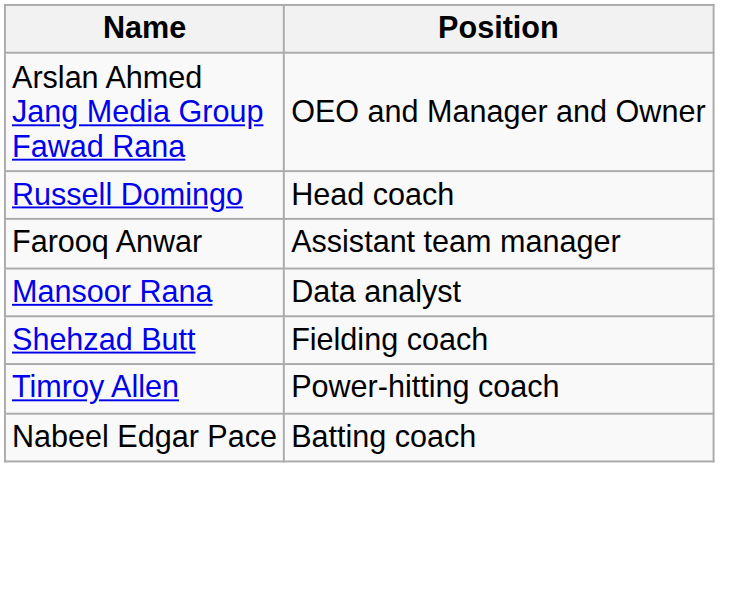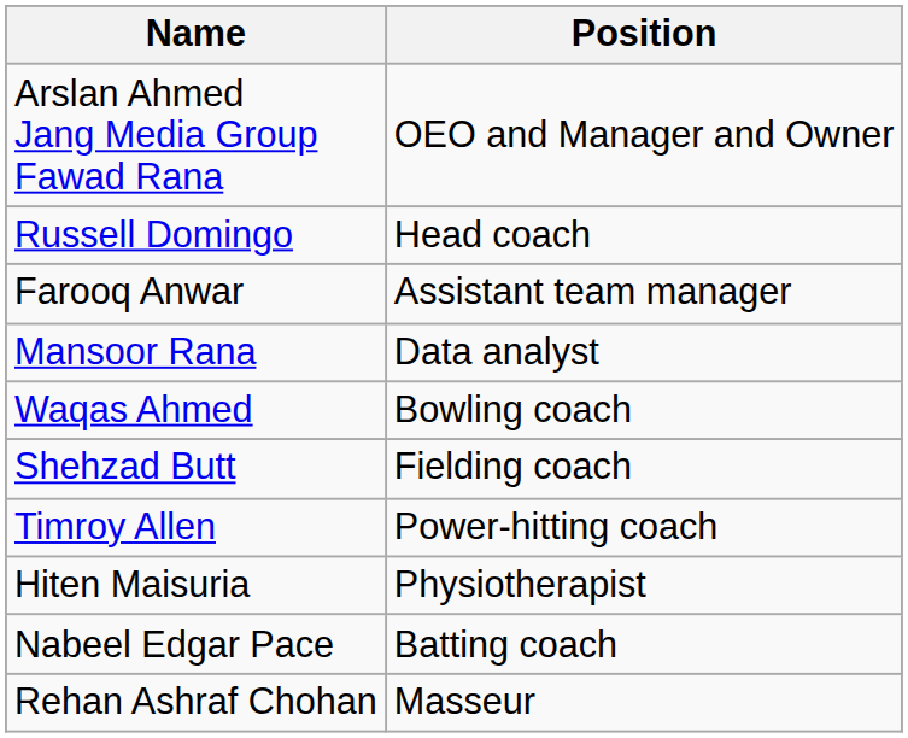 <table class="wikitable">
 <tr>
 <th>Name</th>
 <th>Position</th>
 </tr>
 <tr>
 <td> Arslan Ahmed<br><a href='#'>Jang Media Group</a><br> <a href='#'>Fawad Rana</a></td>
 <td>OEO and Manager and Owner</td>
 </tr>
 <tr>
 <td> <a href='#'>Russell Domingo</a></td>
 <td>Head coach</td>
 </tr>
 <tr>
 <td> Farooq Anwar</td>
 <td>Assistant team manager</td>
 </tr>
 <tr>
 <td> <a href='#'>Mansoor Rana</a></td>
 <td>Data analyst</td>
 </tr>
 <tr>
+<td> <a href='#'>Waqas Ahmed</a></td>
+<td>Bowling coach</td>
+</tr>
+<tr>
 <td> <a href='#'>Shehzad Butt</a></td>
 <td>Fielding coach</td>
 </tr>
 <tr>
 <td> <a href='#'>Timroy Allen</a></td>
 <td>Power-hitting coach</td>
 </tr>
 <tr>
+<td> Hiten Maisuria</td>
+<td>Physiotherapist</td>
+</tr>
+<tr>
 <td> Nabeel Edgar Pace</td>
 <td>Batting coach</td>
 </tr>
+<tr>
+<td> Rehan Ashraf Chohan</td>
+<td>Masseur</td>
+</tr>
 </table>
